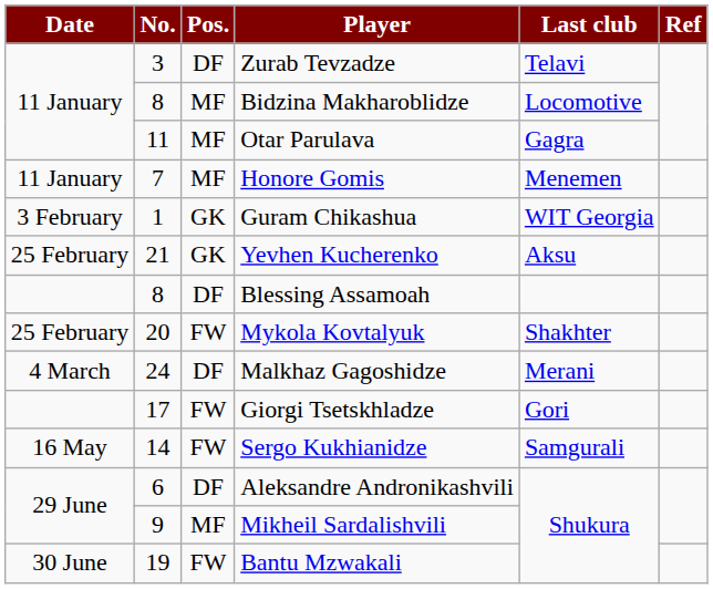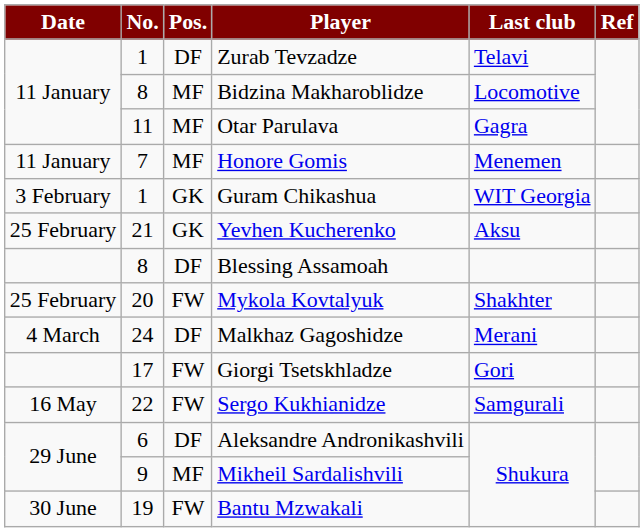 <table class="wikitable plainrowheaders sortable" sortable" style="text-align:center">
 <tr>
 <th scope="col" style="background-color:#800000;color:#FFFFFF">Date</th>
 <th scope="col" style="background-color:#800000;color:#FFFFFF">No.</th>
 <th scope="col" style="background-color:#800000;color:#FFFFFF">Pos.</th>
 <th scope="col" style="background-color:#800000;color:#FFFFFF">Player</th>
 <th scope="col" style="background-color:#800000;color:#FFFFFF">Last club</th>
 <th scope="col" class="unsortable" style="background-color:#800000;color:#FFFFFF">Ref</th>
 </tr>
 <tr>
 <td rowspan="3">11 January</td>
-<td>3</td>
+<td>1</td>
 <td>DF</td>
 <td align=left> Zurab Tevzadze</td>
 <td align=left> <a href='#'>Telavi</a></td>
 <td rowspan="3"></td>
 </tr>
 <tr>
 <td>8</td>
 <td>MF</td>
 <td align=left> Bidzina Makharoblidze</td>
 <td align=left> <a href='#'>Locomotive</a></td>
 </tr>
 <tr>
 <td>11</td>
 <td>MF</td>
 <td align=left> Otar Parulava</td>
 <td align=left> <a href='#'>Gagra</a></td>
 </tr>
 <tr>
 <td>11 January</td>
 <td>7</td>
 <td>MF</td>
 <td align=left> <a href='#'>Honore Gomis</a></td>
 <td align=left> <a href='#'>Menemen</a></td>
 <td></td>
 </tr>
 <tr>
 <td>3 February</td>
 <td>1</td>
 <td>GK</td>
 <td align=left> Guram Chikashua</td>
 <td align=left> <a href='#'>WIT Georgia</a></td>
 <td></td>
 </tr>
 <tr>
 <td>25 February</td>
 <td>21</td>
 <td>GK</td>
 <td align=left> <a href='#'>Yevhen Kucherenko</a></td>
 <td align=left> <a href='#'>Aksu</a></td>
 <td></td>
 </tr>
 <tr>
 <td></td>
 <td>8</td>
 <td>DF</td>
 <td align=left> Blessing Assamoah</td>
 <td align=left></td>
 </tr>
 <tr>
 <td>25 February</td>
 <td>20</td>
 <td>FW</td>
 <td align=left> <a href='#'>Mykola Kovtalyuk</a></td>
 <td align=left> <a href='#'>Shakhter</a></td>
 <td></td>
 </tr>
 <tr>
 <td>4 March</td>
 <td>24</td>
 <td>DF</td>
 <td align=left> Malkhaz Gagoshidze</td>
 <td align=left> <a href='#'>Merani</a></td>
 <td></td>
 </tr>
 <tr>
 <td></td>
 <td>17</td>
 <td>FW</td>
 <td align=left> Giorgi Tsetskhladze</td>
 <td align=left> <a href='#'>Gori</a></td>
 <td></td>
 </tr>
 <tr>
 <td>16 May</td>
-<td>14</td>
+<td>22</td>
 <td>FW</td>
 <td align=left> <a href='#'>Sergo Kukhianidze</a></td>
 <td align=left> <a href='#'>Samgurali</a></td>
 <td></td>
 </tr>
 <tr>
 <td rowspan="2">29 June</td>
 <td>6</td>
 <td>DF</td>
 <td align=left> Aleksandre Andronikashvili</td>
 <td rowspan="3"> <a href='#'>Shukura</a></td>
 <td rowspan="2"></td>
 </tr>
 <tr>
 <td>9</td>
 <td>MF</td>
 <td align=left> <a href='#'>Mikheil Sardalishvili</a></td>
 </tr>
 <tr>
 <td>30 June</td>
 <td>19</td>
 <td>FW</td>
 <td align=left> <a href='#'>Bantu Mzwakali</a></td>
 <td></td>
 </tr>
 </table>
